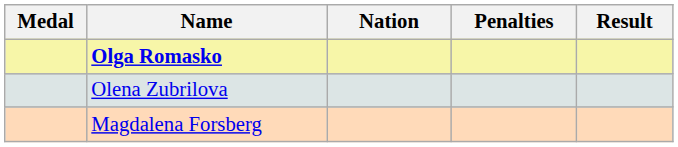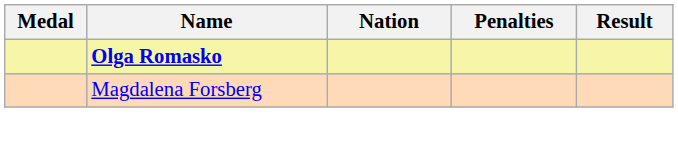 <table class=wikitable style="border:1px solid #AAAAAA;font-size:90%">
 <tr bgcolor="#E4E4E4">
 <th style="border-bottom:1px solid #AAAAAA" width=50>Medal</th>
 <th style="border-bottom:1px solid #AAAAAA" width=160>Name</th>
 <th style="border-bottom:1px solid #AAAAAA" width=80>Nation</th>
 <th style="border-bottom:1px solid #AAAAAA" width=80>Penalties</th>
 <th style="border-bottom:1px solid #AAAAAA" width=60>Result</th>
 </tr>
 <tr bgcolor="#F7F6A8">
 <td align="center"></td>
 <td><strong><a href='#'>Olga Romasko</a></strong></td>
 <td align="center"></td>
 <td align="center"></td>
 <td align="right"></td>
 </tr>
-<tr bgcolor="#DCE5E5">
-<td align="center"></td>
-<td><a href='#'>Olena Zubrilova</a></td>
-<td align="center"></td>
-<td align="center"></td>
-<td align="right"></td>
-</tr>
 <tr bgcolor="#FFDAB9">
 <td align="center"></td>
 <td><a href='#'>Magdalena Forsberg</a></td>
 <td align="center"></td>
 <td align="center"></td>
 <td align="right"></td>
 </tr>
 </table>
